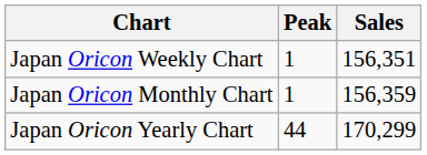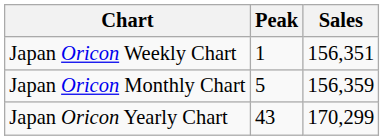 <table class="wikitable sortable">
 <tr>
 <th>Chart</th>
 <th>Peak</th>
 <th>Sales</th>
 </tr>
 <tr>
 <td>Japan <em><a href='#'>Oricon</a></em> Weekly Chart</td>
 <td>1</td>
 <td>156,351</td>
 </tr>
 <tr>
 <td>Japan <em><a href='#'>Oricon</a></em> Monthly Chart</td>
-<td>1</td>
+<td>5</td>
 <td>156,359</td>
 </tr>
 <tr>
 <td>Japan <em>Oricon</em> Yearly Chart</td>
-<td>44</td>
+<td>43</td>
 <td>170,299</td>
 </tr>
 </table>
